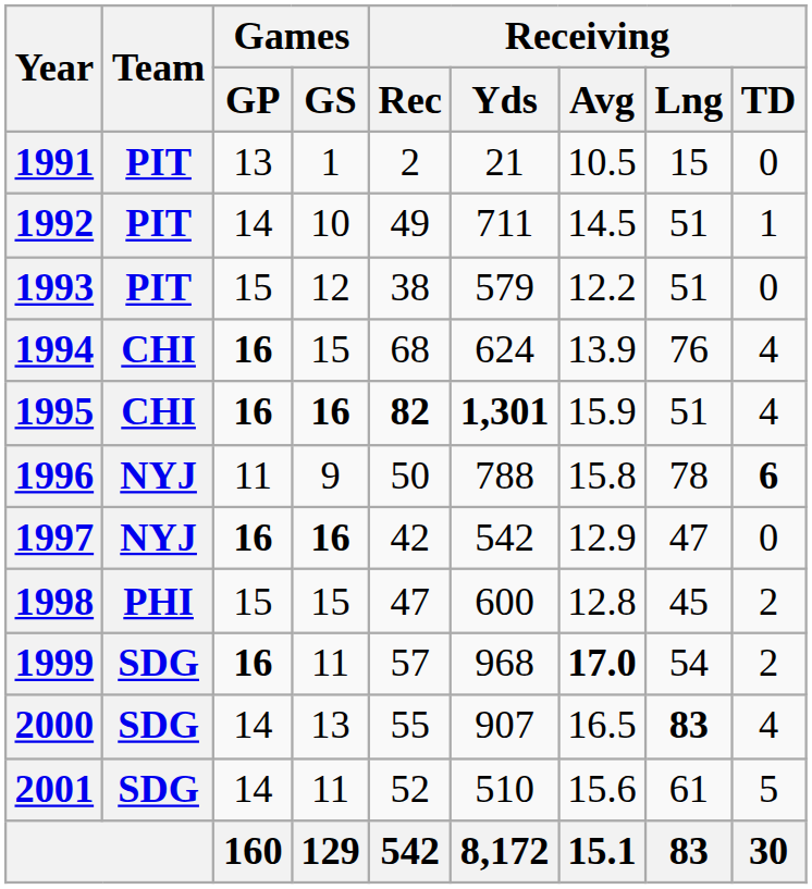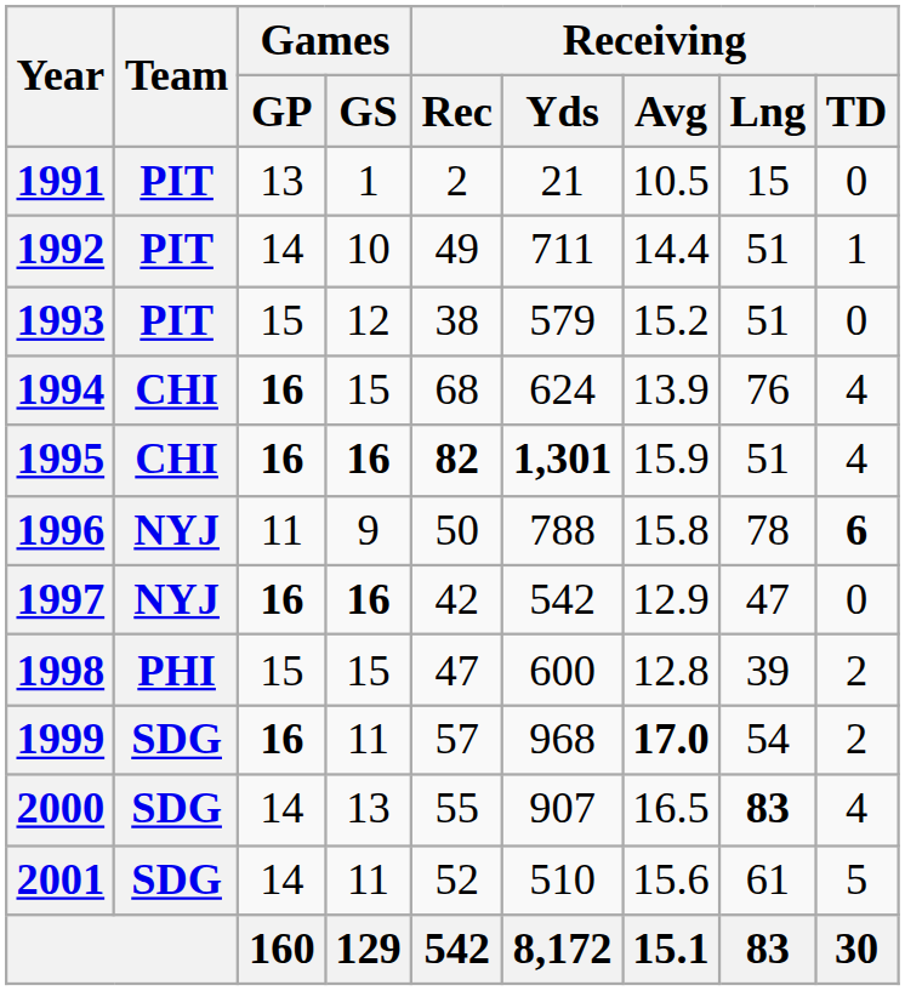 <table class="wikitable" style="text-align:center">
 <tr>
 <th rowspan="2">Year</th>
 <th rowspan="2">Team</th>
 <th colspan="2">Games</th>
 <th colspan="5">Receiving</th>
 </tr>
 <tr>
 <th>GP</th>
 <th>GS</th>
 <th>Rec</th>
 <th>Yds</th>
 <th>Avg</th>
 <th>Lng</th>
 <th>TD</th>
 </tr>
 <tr>
 <th><a href='#'>1991</a></th>
 <th><a href='#'>PIT</a></th>
 <td>13</td>
 <td>1</td>
 <td>2</td>
 <td>21</td>
 <td>10.5</td>
 <td>15</td>
 <td>0</td>
 </tr>
 <tr>
 <th><a href='#'>1992</a></th>
 <th><a href='#'>PIT</a></th>
 <td>14</td>
 <td>10</td>
 <td>49</td>
 <td>711</td>
-<td>14.5</td>
+<td>14.4</td>
 <td>51</td>
 <td>1</td>
 </tr>
 <tr>
 <th><a href='#'>1993</a></th>
 <th><a href='#'>PIT</a></th>
 <td>15</td>
 <td>12</td>
 <td>38</td>
 <td>579</td>
-<td>12.2</td>
+<td>15.2</td>
 <td>51</td>
 <td>0</td>
 </tr>
 <tr>
 <th><a href='#'>1994</a></th>
 <th><a href='#'>CHI</a></th>
 <td><strong>16</strong></td>
 <td>15</td>
 <td>68</td>
 <td>624</td>
 <td>13.9</td>
 <td>76</td>
 <td>4</td>
 </tr>
 <tr>
 <th><a href='#'>1995</a></th>
 <th><a href='#'>CHI</a></th>
 <td><strong>16</strong></td>
 <td><strong>16</strong></td>
 <td><strong>82</strong></td>
 <td><strong>1,301</strong></td>
 <td>15.9</td>
 <td>51</td>
 <td>4</td>
 </tr>
 <tr>
 <th><a href='#'>1996</a></th>
 <th><a href='#'>NYJ</a></th>
 <td>11</td>
 <td>9</td>
 <td>50</td>
 <td>788</td>
 <td>15.8</td>
 <td>78</td>
 <td><strong>6</strong></td>
 </tr>
 <tr>
 <th><a href='#'>1997</a></th>
 <th><a href='#'>NYJ</a></th>
 <td><strong>16</strong></td>
 <td><strong>16</strong></td>
 <td>42</td>
 <td>542</td>
 <td>12.9</td>
 <td>47</td>
 <td>0</td>
 </tr>
 <tr>
 <th><a href='#'>1998</a></th>
 <th><a href='#'>PHI</a></th>
 <td>15</td>
 <td>15</td>
 <td>47</td>
 <td>600</td>
 <td>12.8</td>
-<td>45</td>
+<td>39</td>
 <td>2</td>
 </tr>
 <tr>
 <th><a href='#'>1999</a></th>
 <th><a href='#'>SDG</a></th>
 <td><strong>16</strong></td>
 <td>11</td>
 <td>57</td>
 <td>968</td>
 <td><strong>17.0</strong></td>
 <td>54</td>
 <td>2</td>
 </tr>
 <tr>
 <th><a href='#'>2000</a></th>
 <th><a href='#'>SDG</a></th>
 <td>14</td>
 <td>13</td>
 <td>55</td>
 <td>907</td>
 <td>16.5</td>
 <td><strong>83</strong></td>
 <td>4</td>
 </tr>
 <tr>
 <th><a href='#'>2001</a></th>
 <th><a href='#'>SDG</a></th>
 <td>14</td>
 <td>11</td>
 <td>52</td>
 <td>510</td>
 <td>15.6</td>
 <td>61</td>
 <td>5</td>
 </tr>
 <tr>
 <th colspan="2"></th>
 <th>160</th>
 <th>129</th>
 <th>542</th>
 <th>8,172</th>
 <th>15.1</th>
 <th>83</th>
 <th>30</th>
 </tr>
 </table>
